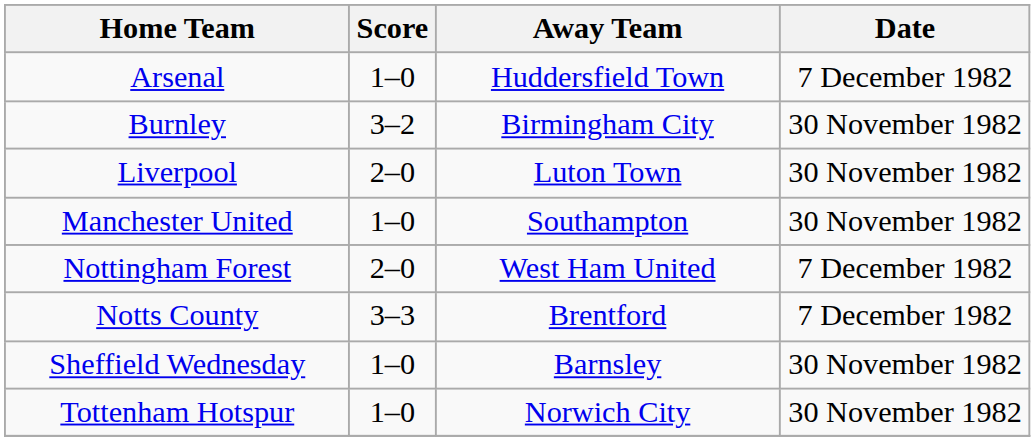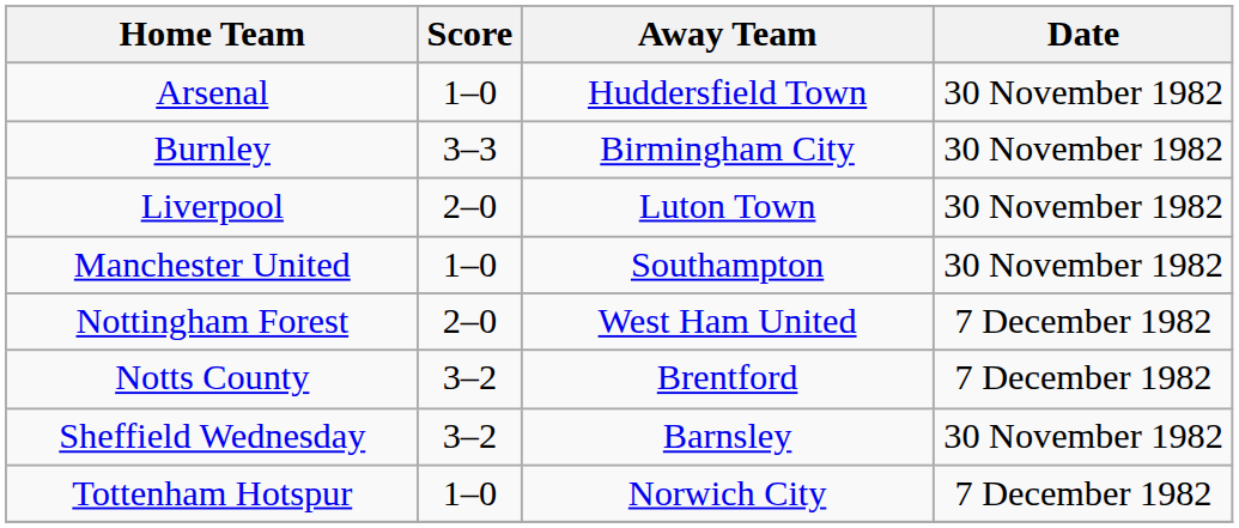 <table class="wikitable" style="text-align:center;">
 <tr>
 <th width=175>Home Team</th>
 <th width=20>Score</th>
 <th width=175>Away Team</th>
 <th width=125>Date</th>
 </tr>
 <tr>
 <td><a href='#'>Arsenal</a></td>
 <td>1–0</td>
 <td><a href='#'>Huddersfield Town</a></td>
-<td>7 December 1982</td>
+<td>30 November 1982</td>
 </tr>
 <tr>
 <td><a href='#'>Burnley</a></td>
-<td>3–2</td>
+<td>3–3</td>
 <td><a href='#'>Birmingham City</a></td>
 <td>30 November 1982</td>
 </tr>
 <tr>
 <td><a href='#'>Liverpool</a></td>
 <td>2–0</td>
 <td><a href='#'>Luton Town</a></td>
 <td>30 November 1982</td>
 </tr>
 <tr>
 <td><a href='#'>Manchester United</a></td>
 <td>1–0</td>
 <td><a href='#'>Southampton</a></td>
 <td>30 November 1982</td>
 </tr>
 <tr>
 <td><a href='#'>Nottingham Forest</a></td>
 <td>2–0</td>
 <td><a href='#'>West Ham United</a></td>
 <td>7 December 1982</td>
 </tr>
 <tr>
 <td><a href='#'>Notts County</a></td>
-<td>3–3</td>
+<td>3–2</td>
 <td><a href='#'>Brentford</a></td>
 <td>7 December 1982</td>
 </tr>
 <tr>
 <td><a href='#'>Sheffield Wednesday</a></td>
-<td>1–0</td>
+<td>3–2</td>
 <td><a href='#'>Barnsley</a></td>
 <td>30 November 1982</td>
 </tr>
 <tr>
 <td><a href='#'>Tottenham Hotspur</a></td>
 <td>1–0</td>
 <td><a href='#'>Norwich City</a></td>
-<td>30 November 1982</td>
+<td>7 December 1982</td>
 </tr>
 <tr>
 </tr>
 </table>
